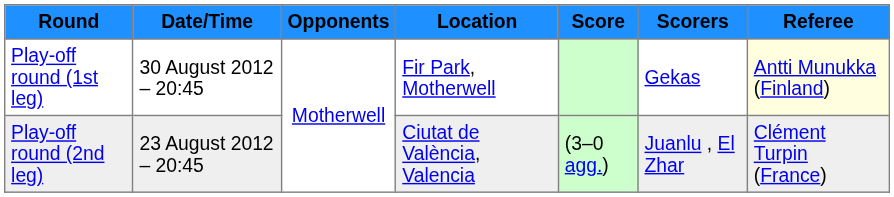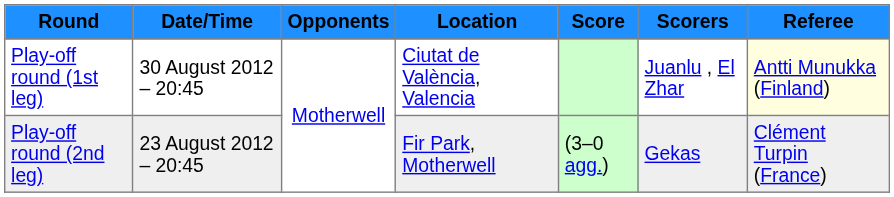 <table cellpadding="4" cellspacing="0" border="1" style="text-align: left; font-size: 85%; border: gray solid 1px; border-collapse: collapse;">
 <tr align="center" bgcolor="#1E90FF">
 <th>Round</th>
 <th>Date/Time</th>
 <th>Opponents</th>
 <th>Location</th>
 <th>Score</th>
 <th>Scorers</th>
 <th>Referee</th>
 </tr>
 <tr>
 <td><a href='#'>Play-off round (1st leg)</a></td>
 <td>30 August 2012 – 20:45</td>
 <td style="text-align: center;" rowspan="2"> <a href='#'>Motherwell</a></td>
-<td><a href='#'>Fir Park</a>, <a href='#'>Motherwell</a></td>
+<td><a href='#'>Ciutat de València</a>, <a href='#'>Valencia</a></td>
 <td bgcolor="#CCFFCC"></td>
-<td><a href='#'>Gekas</a> </td>
+<td><a href='#'>Juanlu</a> , <a href='#'>El Zhar</a> </td>
 <td style="background: lightyellow;"><a href='#'>Antti Munukka</a> (<a href='#'>Finland</a>)</td>
 </tr>
 <tr bgcolor="#EFEFEF">
 <td><a href='#'>Play-off round (2nd leg)</a></td>
 <td>23 August 2012 – 20:45</td>
-<td><a href='#'>Ciutat de València</a>, <a href='#'>Valencia</a></td>
+<td><a href='#'>Fir Park</a>, <a href='#'>Motherwell</a></td>
 <td bgcolor="#CCFFCC"> (3–0 <a href='#'>agg.</a>)</td>
-<td><a href='#'>Juanlu</a> , <a href='#'>El Zhar</a> </td>
+<td><a href='#'>Gekas</a> </td>
 <td><a href='#'>Clément Turpin</a> (<a href='#'>France</a>)</td>
 </tr>
 </table>
